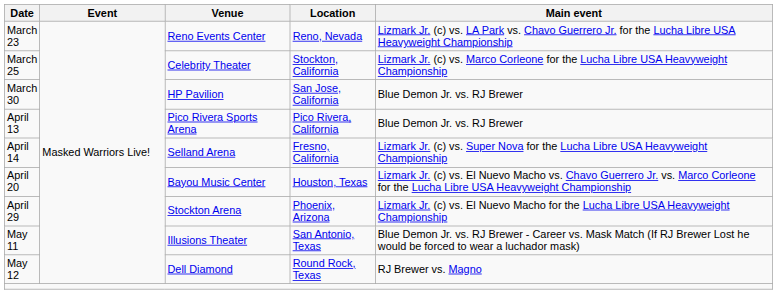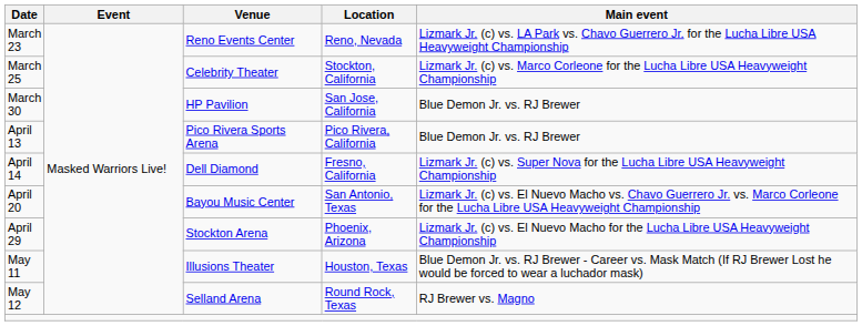 <table class="sortable wikitable succession-box" style="font-size:85%;">
 <tr>
 <th scope="col" width="10">Date</th>
 <th scope="col" width="150">Event</th>
 <th scope="col" width="150">Venue</th>
 <th scope="col" width="100">Location</th>
 <th scope="col" width="490">Main event</th>
 </tr>
 <tr>
 <td>March 23</td>
 <td rowspan='9'>Masked Warriors Live!</td>
 <td><a href='#'>Reno Events Center</a></td>
 <td><a href='#'>Reno, Nevada</a></td>
 <td><a href='#'>Lizmark Jr.</a> (c) vs. <a href='#'>LA Park</a> vs. <a href='#'>Chavo Guerrero Jr.</a> for the <a href='#'>Lucha Libre USA Heavyweight Championship</a></td>
 </tr>
 <tr>
 <td>March 25</td>
 <td><a href='#'>Celebrity Theater</a></td>
 <td><a href='#'>Stockton, California</a></td>
 <td><a href='#'>Lizmark Jr.</a> (c) vs. <a href='#'>Marco Corleone</a> for the <a href='#'>Lucha Libre USA Heavyweight Championship</a></td>
 </tr>
 <tr>
 <td>March 30</td>
 <td><a href='#'>HP Pavilion</a></td>
 <td><a href='#'>San Jose, California</a></td>
 <td>Blue Demon Jr. vs. RJ Brewer</td>
 </tr>
 <tr>
 <td>April 13</td>
 <td><a href='#'>Pico Rivera Sports Arena</a></td>
 <td><a href='#'>Pico Rivera, California</a></td>
 <td>Blue Demon Jr. vs. RJ Brewer</td>
 </tr>
 <tr>
 <td>April 14</td>
-<td><a href='#'>Selland Arena</a></td>
+<td><a href='#'>Dell Diamond</a></td>
 <td><a href='#'>Fresno, California</a></td>
 <td><a href='#'>Lizmark Jr.</a> (c) vs. <a href='#'>Super Nova</a> for the <a href='#'>Lucha Libre USA Heavyweight Championship</a></td>
 </tr>
 <tr>
 <td>April 20</td>
 <td><a href='#'>Bayou Music Center</a></td>
-<td><a href='#'>Houston, Texas</a></td>
+<td><a href='#'>San Antonio, Texas</a></td>
 <td><a href='#'>Lizmark Jr.</a> (c) vs. El Nuevo Macho vs. <a href='#'>Chavo Guerrero Jr.</a> vs. <a href='#'>Marco Corleone</a> for the <a href='#'>Lucha Libre USA Heavyweight Championship</a></td>
 </tr>
 <tr>
 <td>April 29</td>
 <td><a href='#'>Stockton Arena</a></td>
 <td><a href='#'>Phoenix, Arizona</a></td>
 <td><a href='#'>Lizmark Jr.</a> (c) vs. El Nuevo Macho for the <a href='#'>Lucha Libre USA Heavyweight Championship</a></td>
 </tr>
 <tr>
 <td>May 11</td>
 <td><a href='#'>Illusions Theater</a></td>
-<td><a href='#'>San Antonio, Texas</a></td>
+<td><a href='#'>Houston, Texas</a></td>
 <td>Blue Demon Jr. vs. RJ Brewer - Career vs. Mask Match (If RJ Brewer Lost he would be forced to wear a luchador mask)</td>
 </tr>
 <tr>
 <td>May 12</td>
-<td><a href='#'>Dell Diamond</a></td>
+<td><a href='#'>Selland Arena</a></td>
 <td><a href='#'>Round Rock, Texas</a></td>
 <td>RJ Brewer vs. <a href='#'>Magno</a></td>
 </tr>
 <tr>
 <td colspan=5></td>
 </tr>
 </table>
